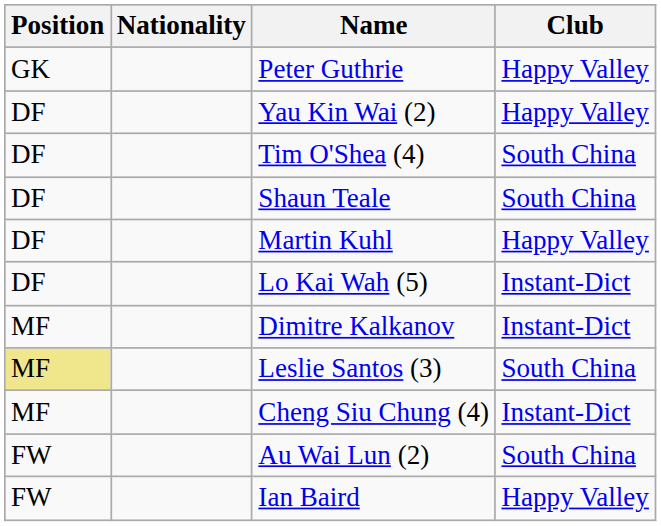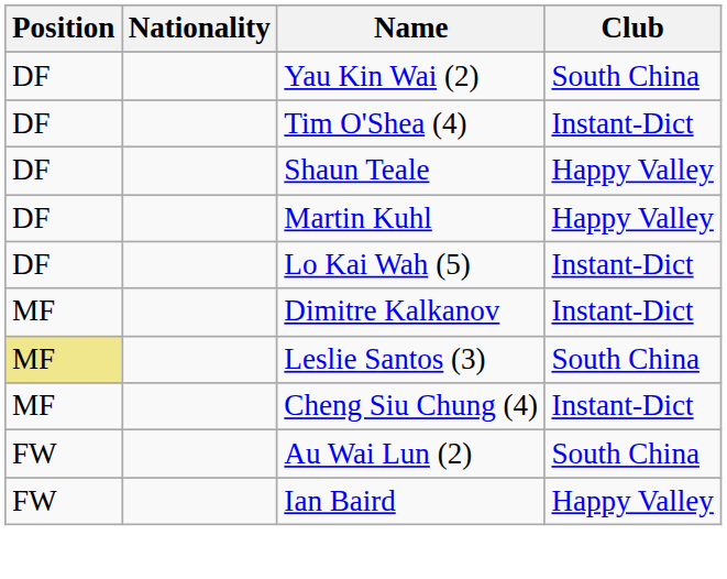 <table class="wikitable">
 <tr>
 <th>Position</th>
 <th>Nationality</th>
 <th>Name</th>
 <th>Club</th>
 </tr>
 <tr>
-<td>GK</td>
-<td></td>
-<td><a href='#'>Peter Guthrie</a></td>
-<td><a href='#'>Happy Valley</a></td>
-</tr>
-<tr>
 <td>DF</td>
 <td></td>
 <td><a href='#'>Yau Kin Wai</a> (2)</td>
-<td><a href='#'>Happy Valley</a></td>
+<td><a href='#'>South China</a></td>
 </tr>
 <tr>
 <td>DF</td>
 <td></td>
 <td><a href='#'>Tim O'Shea</a> (4)</td>
-<td><a href='#'>South China</a></td>
+<td><a href='#'>Instant-Dict</a></td>
 </tr>
 <tr>
 <td>DF</td>
 <td></td>
 <td><a href='#'>Shaun Teale</a></td>
-<td><a href='#'>South China</a></td>
+<td><a href='#'>Happy Valley</a></td>
 </tr>
 <tr>
 <td>DF</td>
 <td></td>
 <td><a href='#'>Martin Kuhl</a></td>
 <td><a href='#'>Happy Valley</a></td>
 </tr>
 <tr>
 <td>DF</td>
 <td></td>
 <td><a href='#'>Lo Kai Wah</a> (5)</td>
 <td><a href='#'>Instant-Dict</a></td>
 </tr>
 <tr>
 <td>MF</td>
 <td></td>
 <td><a href='#'>Dimitre Kalkanov</a></td>
 <td><a href='#'>Instant-Dict</a></td>
 </tr>
 <tr>
 <td style="background: khaki;">MF</td>
 <td></td>
 <td><a href='#'>Leslie Santos</a> (3)</td>
 <td><a href='#'>South China</a></td>
 </tr>
 <tr>
 <td>MF</td>
 <td></td>
 <td><a href='#'>Cheng Siu Chung</a> (4)</td>
 <td><a href='#'>Instant-Dict</a></td>
 </tr>
 <tr>
 <td>FW</td>
 <td></td>
 <td><a href='#'>Au Wai Lun</a> (2)</td>
 <td><a href='#'>South China</a></td>
 </tr>
 <tr>
 <td>FW</td>
 <td></td>
 <td><a href='#'>Ian Baird</a></td>
 <td><a href='#'>Happy Valley</a></td>
 </tr>
 </table>
